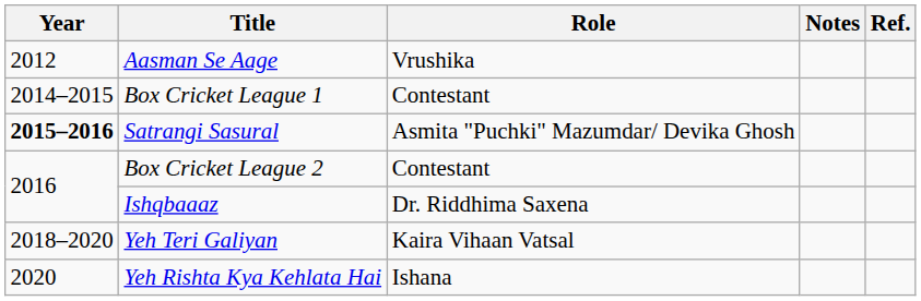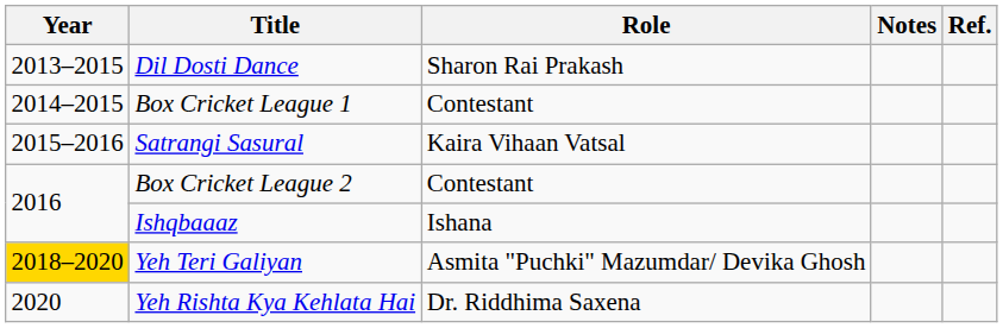 <table class="wikitable sortable">
 <tr>
 <th>Year</th>
 <th>Title</th>
 <th>Role</th>
 <th>Notes</th>
 <th>Ref.</th>
 </tr>
 <tr>
-<td>2012</td>
-<td><em><a href='#'>Aasman Se Aage</a></em></td>
-<td>Vrushika</td>
+<td>2013–2015</td>
+<td><em><a href='#'>Dil Dosti Dance</a></em></td>
+<td>Sharon Rai Prakash</td>
 <td></td>
 <td></td>
 </tr>
 <tr>
 <td>2014–2015</td>
 <td><em>Box Cricket League 1</em></td>
 <td>Contestant</td>
 <td></td>
 <td></td>
 </tr>
 <tr>
-<td><strong>2015–2016</strong></td>
+<td>2015–2016</td>
 <td><em><a href='#'>Satrangi Sasural</a></em></td>
-<td>Asmita "Puchki" Mazumdar/ Devika Ghosh</td>
+<td>Kaira Vihaan Vatsal</td>
 <td></td>
 <td></td>
 </tr>
 <tr>
 <td rowspan="2">2016</td>
 <td><em>Box Cricket League 2</em></td>
 <td>Contestant</td>
 <td></td>
 <td></td>
 </tr>
 <tr>
 <td><em><a href='#'>Ishqbaaaz</a></em></td>
-<td>Dr. Riddhima Saxena</td>
+<td>Ishana</td>
 <td></td>
 <td></td>
 </tr>
 <tr>
-<td>2018–2020</td>
+<td style="background: gold;">2018–2020</td>
 <td><em><a href='#'>Yeh Teri Galiyan</a></em></td>
-<td>Kaira Vihaan Vatsal</td>
+<td>Asmita "Puchki" Mazumdar/ Devika Ghosh</td>
 <td></td>
 <td></td>
 </tr>
 <tr>
 <td>2020</td>
 <td><em><a href='#'>Yeh Rishta Kya Kehlata Hai</a></em></td>
-<td>Ishana</td>
+<td>Dr. Riddhima Saxena</td>
 <td></td>
 <td></td>
 </tr>
 </table>
